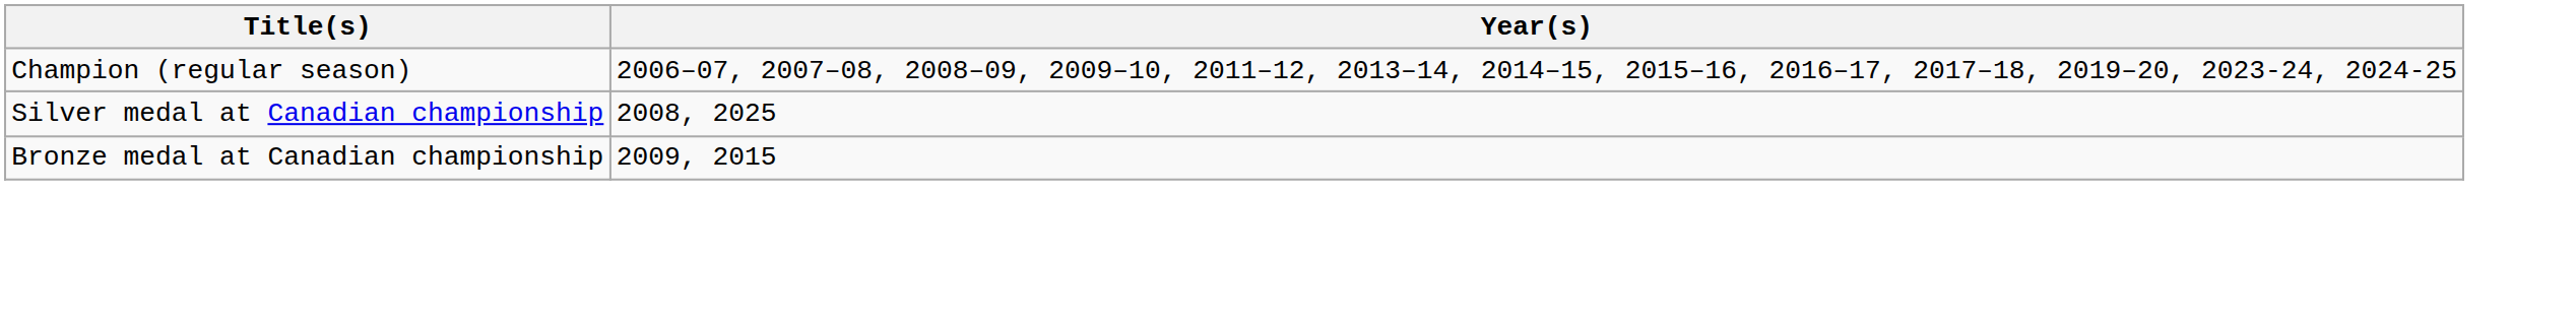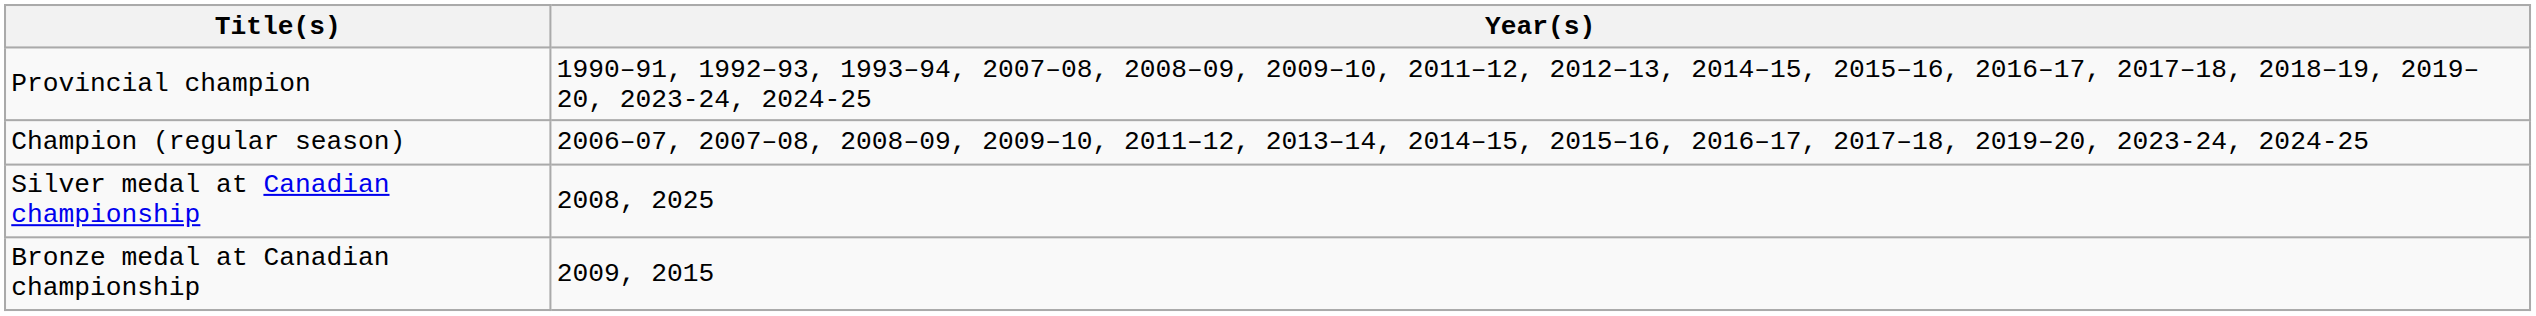 <table class = "wikitable">
 <tr>
 <th>Title(s)</th>
 <th>Year(s)</th>
+</tr>
+<tr>
+<td>Provincial champion</td>
+<td>1990–91, 1992–93, 1993–94, 2007–08, 2008–09, 2009–10, 2011–12, 2012–13, 2014–15, 2015–16, 2016–17, 2017–18, 2018–19, 2019–20, 2023-24, 2024-25</td>
 </tr>
 <tr>
 <td>Champion (regular season)</td>
 <td>2006–07, 2007–08, 2008–09, 2009–10, 2011–12, 2013–14, 2014–15, 2015–16, 2016–17, 2017–18, 2019–20, 2023-24, 2024-25</td>
 </tr>
 <tr>
 <td>Silver medal at <a href='#'>Canadian championship</a></td>
 <td>2008, 2025</td>
 </tr>
 <tr>
 <td>Bronze medal at Canadian championship</td>
 <td>2009, 2015</td>
 </tr>
 </table>
